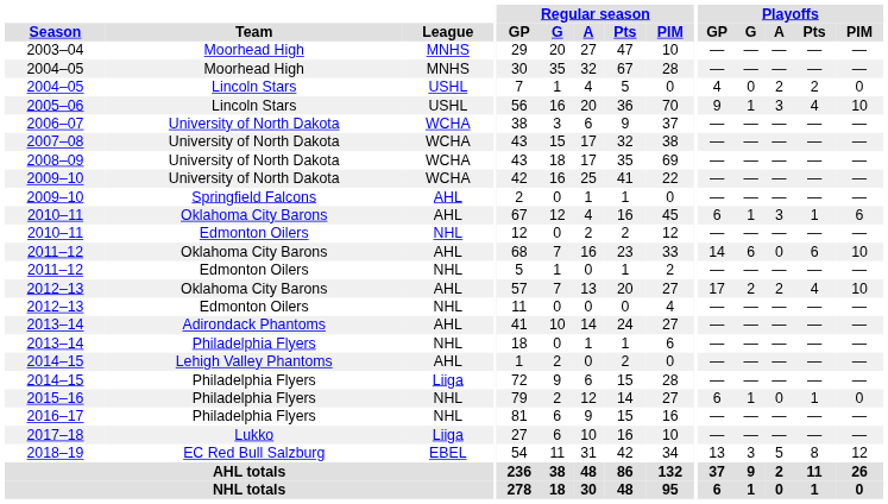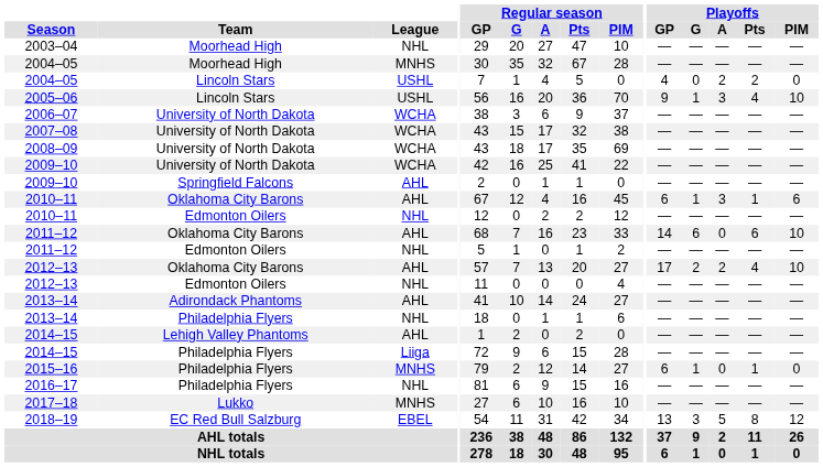 <table border="0" cellpadding="1" cellspacing="0" style="text-align:center; width:60em">
 <tr bgcolor="#e0e0e0">
 <th colspan="3" bgcolor="#ffffff"></th>
 <th rowspan="99" bgcolor="#ffffff"></th>
 <th colspan="5"><a href='#'>Regular season</a></th>
 <th rowspan="99" bgcolor="#ffffff"></th>
 <th colspan="5"><a href='#'>Playoffs</a></th>
 </tr>
 <tr bgcolor="#e0e0e0">
 <th><a href='#'>Season</a></th>
 <th>Team</th>
 <th>League</th>
 <th>GP</th>
 <th><a href='#'>G</a></th>
 <th><a href='#'>A</a></th>
 <th><a href='#'>Pts</a></th>
 <th><a href='#'>PIM</a></th>
 <th>GP</th>
 <th>G</th>
 <th>A</th>
 <th>Pts</th>
 <th>PIM</th>
 </tr>
 <tr>
 <td>2003–04</td>
 <td><a href='#'>Moorhead High</a></td>
-<td><a href='#'>MNHS</a></td>
+<td>NHL</td>
 <td>29</td>
 <td>20</td>
 <td>27</td>
 <td>47</td>
 <td>10</td>
 <td>—</td>
 <td>—</td>
 <td>—</td>
 <td>—</td>
 <td>—</td>
 </tr>
 <tr bgcolor="#f0f0f0">
 <td>2004–05</td>
 <td>Moorhead High</td>
 <td>MNHS</td>
 <td>30</td>
 <td>35</td>
 <td>32</td>
 <td>67</td>
 <td>28</td>
 <td>—</td>
 <td>—</td>
 <td>—</td>
 <td>—</td>
 <td>—</td>
 </tr>
 <tr>
 <td><a href='#'>2004–05</a></td>
 <td><a href='#'>Lincoln Stars</a></td>
 <td><a href='#'>USHL</a></td>
 <td>7</td>
 <td>1</td>
 <td>4</td>
 <td>5</td>
 <td>0</td>
 <td>4</td>
 <td>0</td>
 <td>2</td>
 <td>2</td>
 <td>0</td>
 </tr>
 <tr bgcolor="#f0f0f0">
 <td><a href='#'>2005–06</a></td>
 <td>Lincoln Stars</td>
 <td>USHL</td>
 <td>56</td>
 <td>16</td>
 <td>20</td>
 <td>36</td>
 <td>70</td>
 <td>9</td>
 <td>1</td>
 <td>3</td>
 <td>4</td>
 <td>10</td>
 </tr>
 <tr>
 <td><a href='#'>2006–07</a></td>
 <td><a href='#'>University of North Dakota</a></td>
 <td><a href='#'>WCHA</a></td>
 <td>38</td>
 <td>3</td>
 <td>6</td>
 <td>9</td>
 <td>37</td>
 <td>—</td>
 <td>—</td>
 <td>—</td>
 <td>—</td>
 <td>—</td>
 </tr>
 <tr bgcolor="#f0f0f0">
 <td><a href='#'>2007–08</a></td>
 <td>University of North Dakota</td>
 <td>WCHA</td>
 <td>43</td>
 <td>15</td>
 <td>17</td>
 <td>32</td>
 <td>38</td>
 <td>—</td>
 <td>—</td>
 <td>—</td>
 <td>—</td>
 <td>—</td>
 </tr>
 <tr>
 <td><a href='#'>2008–09</a></td>
 <td>University of North Dakota</td>
 <td>WCHA</td>
 <td>43</td>
 <td>18</td>
 <td>17</td>
 <td>35</td>
 <td>69</td>
 <td>—</td>
 <td>—</td>
 <td>—</td>
 <td>—</td>
 <td>—</td>
 </tr>
 <tr bgcolor="#f0f0f0">
 <td><a href='#'>2009–10</a></td>
 <td>University of North Dakota</td>
 <td>WCHA</td>
 <td>42</td>
 <td>16</td>
 <td>25</td>
 <td>41</td>
 <td>22</td>
 <td>—</td>
 <td>—</td>
 <td>—</td>
 <td>—</td>
 <td>—</td>
 </tr>
 <tr>
 <td><a href='#'>2009–10</a></td>
 <td><a href='#'>Springfield Falcons</a></td>
 <td><a href='#'>AHL</a></td>
 <td>2</td>
 <td>0</td>
 <td>1</td>
 <td>1</td>
 <td>0</td>
 <td>—</td>
 <td>—</td>
 <td>—</td>
 <td>—</td>
 <td>—</td>
 </tr>
 <tr bgcolor="#f0f0f0">
 <td><a href='#'>2010–11</a></td>
 <td><a href='#'>Oklahoma City Barons</a></td>
 <td>AHL</td>
 <td>67</td>
 <td>12</td>
 <td>4</td>
 <td>16</td>
 <td>45</td>
 <td>6</td>
 <td>1</td>
 <td>3</td>
 <td>1</td>
 <td>6</td>
 </tr>
 <tr>
 <td><a href='#'>2010–11</a></td>
 <td><a href='#'>Edmonton Oilers</a></td>
 <td><a href='#'>NHL</a></td>
 <td>12</td>
 <td>0</td>
 <td>2</td>
 <td>2</td>
 <td>12</td>
 <td>—</td>
 <td>—</td>
 <td>—</td>
 <td>—</td>
 <td>—</td>
 </tr>
 <tr bgcolor="#f0f0f0">
 <td><a href='#'>2011–12</a></td>
 <td>Oklahoma City Barons</td>
 <td>AHL</td>
 <td>68</td>
 <td>7</td>
 <td>16</td>
 <td>23</td>
 <td>33</td>
 <td>14</td>
 <td>6</td>
 <td>0</td>
 <td>6</td>
 <td>10</td>
 </tr>
 <tr>
 <td><a href='#'>2011–12</a></td>
 <td>Edmonton Oilers</td>
 <td>NHL</td>
 <td>5</td>
 <td>1</td>
 <td>0</td>
 <td>1</td>
 <td>2</td>
 <td>—</td>
 <td>—</td>
 <td>—</td>
 <td>—</td>
 <td>—</td>
 </tr>
 <tr bgcolor="#f0f0f0">
 <td><a href='#'>2012–13</a></td>
 <td>Oklahoma City Barons</td>
 <td>AHL</td>
 <td>57</td>
 <td>7</td>
 <td>13</td>
 <td>20</td>
 <td>27</td>
 <td>17</td>
 <td>2</td>
 <td>2</td>
 <td>4</td>
 <td>10</td>
 </tr>
 <tr>
 <td><a href='#'>2012–13</a></td>
 <td>Edmonton Oilers</td>
 <td>NHL</td>
 <td>11</td>
 <td>0</td>
 <td>0</td>
 <td>0</td>
 <td>4</td>
 <td>—</td>
 <td>—</td>
 <td>—</td>
 <td>—</td>
 <td>—</td>
 </tr>
 <tr bgcolor="#f0f0f0">
 <td><a href='#'>2013–14</a></td>
 <td><a href='#'>Adirondack Phantoms</a></td>
 <td>AHL</td>
 <td>41</td>
 <td>10</td>
 <td>14</td>
 <td>24</td>
 <td>27</td>
 <td>—</td>
 <td>—</td>
 <td>—</td>
 <td>—</td>
 <td>—</td>
 </tr>
 <tr>
 <td><a href='#'>2013–14</a></td>
 <td><a href='#'>Philadelphia Flyers</a></td>
 <td>NHL</td>
 <td>18</td>
 <td>0</td>
 <td>1</td>
 <td>1</td>
 <td>6</td>
 <td>—</td>
 <td>—</td>
 <td>—</td>
 <td>—</td>
 <td>—</td>
 </tr>
 <tr bgcolor="#f0f0f0">
 <td><a href='#'>2014–15</a></td>
 <td><a href='#'>Lehigh Valley Phantoms</a></td>
 <td>AHL</td>
 <td>1</td>
 <td>2</td>
 <td>0</td>
 <td>2</td>
 <td>0</td>
 <td>—</td>
 <td>—</td>
 <td>—</td>
 <td>—</td>
 <td>—</td>
 </tr>
 <tr>
 <td><a href='#'>2014–15</a></td>
 <td>Philadelphia Flyers</td>
 <td><a href='#'>Liiga</a></td>
 <td>72</td>
 <td>9</td>
 <td>6</td>
 <td>15</td>
 <td>28</td>
 <td>—</td>
 <td>—</td>
 <td>—</td>
 <td>—</td>
 <td>—</td>
 </tr>
 <tr bgcolor="#f0f0f0">
 <td><a href='#'>2015–16</a></td>
 <td>Philadelphia Flyers</td>
-<td>NHL</td>
+<td><a href='#'>MNHS</a></td>
 <td>79</td>
 <td>2</td>
 <td>12</td>
 <td>14</td>
 <td>27</td>
 <td>6</td>
 <td>1</td>
 <td>0</td>
 <td>1</td>
 <td>0</td>
 </tr>
 <tr>
 <td><a href='#'>2016–17</a></td>
 <td>Philadelphia Flyers</td>
 <td>NHL</td>
 <td>81</td>
 <td>6</td>
 <td>9</td>
 <td>15</td>
 <td>16</td>
 <td>—</td>
 <td>—</td>
 <td>—</td>
 <td>—</td>
 <td>—</td>
 </tr>
 <tr bgcolor="#f0f0f0">
 <td><a href='#'>2017–18</a></td>
 <td><a href='#'>Lukko</a></td>
-<td><a href='#'>Liiga</a></td>
+<td>MNHS</td>
 <td>27</td>
 <td>6</td>
 <td>10</td>
 <td>16</td>
 <td>10</td>
 <td>—</td>
 <td>—</td>
 <td>—</td>
 <td>—</td>
 <td>—</td>
 </tr>
 <tr>
 <td><a href='#'>2018–19</a></td>
 <td><a href='#'>EC Red Bull Salzburg</a></td>
 <td><a href='#'>EBEL</a></td>
 <td>54</td>
 <td>11</td>
 <td>31</td>
 <td>42</td>
 <td>34</td>
 <td>13</td>
 <td>3</td>
 <td>5</td>
 <td>8</td>
 <td>12</td>
 </tr>
 <tr bgcolor="#e0e0e0">
 <th colspan="3">AHL totals</th>
 <th>236</th>
 <th>38</th>
 <th>48</th>
 <th>86</th>
 <th>132</th>
 <th>37</th>
 <th>9</th>
 <th>2</th>
 <th>11</th>
 <th>26</th>
 </tr>
 <tr bgcolor="#e0e0e0">
 <th colspan="3">NHL totals</th>
 <th>278</th>
 <th>18</th>
 <th>30</th>
 <th>48</th>
 <th>95</th>
 <th>6</th>
 <th>1</th>
 <th>0</th>
 <th>1</th>
 <th>0</th>
 </tr>
 </table>
